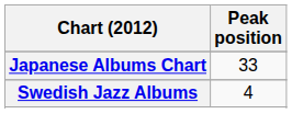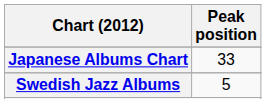 <table class="wikitable sortable plainrowheaders" style="text-align: center;">
 <tr>
 <th scope="col">Chart (2012)</th>
 <th scope="col">Peak<br>position</th>
 </tr>
 <tr>
 </tr>
 <tr>
 </tr>
 <tr>
 <th scope="row"><a href='#'>Japanese Albums Chart</a></th>
 <td>33</td>
 </tr>
 <tr>
 </tr>
 <tr>
 </tr>
 <tr>
 <th scope="row"><a href='#'>Swedish Jazz Albums</a></th>
-<td>4</td>
+<td>5</td>
 </tr>
 <tr>
 </tr>
 <tr>
 </tr>
 <tr>
 </tr>
 <tr>
 </tr>
 </table>
